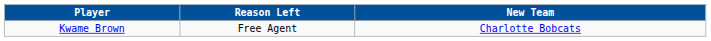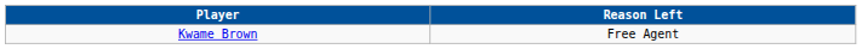 <table class="wikitable sortable sortable">
 <tr>
 <th style="background:#00519a; color:white" width="10%">Player</th>
 <th style="background:#00519a; color:white" width="10%">Reason Left</th>
-<th style="background:#00519a; color:white" width="20%">New Team</th>
 </tr>
 <tr style="text-align: center">
 <td><a href='#'>Kwame Brown</a></td>
 <td>Free Agent</td>
-<td><a href='#'>Charlotte Bobcats</a></td>
 </tr>
 </table>
